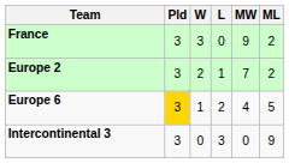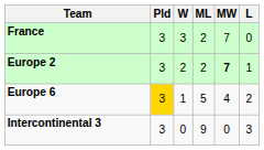 <table class="wikitable" style="text-align:center">
 <tr>
 <th width=200>Team</th>
 <th width=20>Pld</th>
 <th width=20>W</th>
+<th width=20>ML</th>
+<th width=20>MW</th>
 <th width=20>L</th>
-<th width=20>MW</th>
-<th width=20>ML</th>
 </tr>
 <tr bgcolor="ccffcc">
 <td style="text-align:left"><strong>France</strong><br><br></td>
 <td>3</td>
 <td>3</td>
+<td>2</td>
+<td>7</td>
 <td>0</td>
-<td>9</td>
-<td>2</td>
 </tr>
 <tr bgcolor="ccffcc">
 <td style="text-align:left"><strong>Europe 2</strong><br><br></td>
 <td>3</td>
 <td>2</td>
+<td>2</td>
+<td><strong>7</strong></td>
 <td>1</td>
-<td>7</td>
-<td>2</td>
 </tr>
 <tr>
 <td style="text-align:left"><strong>Europe 6</strong><br><br></td>
 <td style="background: gold;">3</td>
 <td>1</td>
+<td>5</td>
+<td>4</td>
 <td>2</td>
-<td>4</td>
-<td>5</td>
 </tr>
 <tr>
 <td style="text-align:left"><strong>Intercontinental 3</strong><br><br></td>
 <td>3</td>
 <td>0</td>
+<td>9</td>
+<td>0</td>
 <td>3</td>
-<td>0</td>
-<td>9</td>
 </tr>
 </table>
